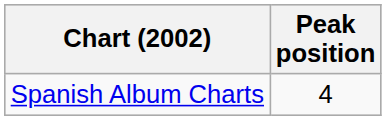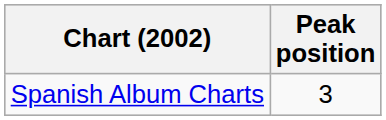 <table class="wikitable sortable">
 <tr>
 <th>Chart (2002)</th>
 <th>Peak<br>position</th>
 </tr>
 <tr>
 <td><a href='#'>Spanish Album Charts</a></td>
-<td align="center">4</td>
+<td align="center">3</td>
 </tr>
 </table>
